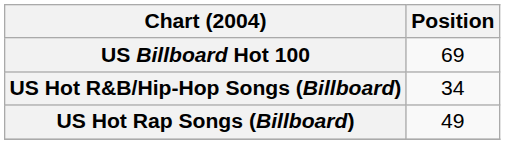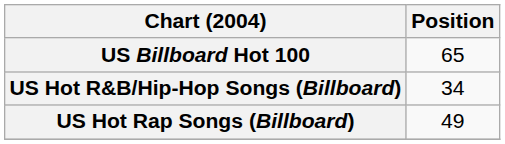 <table class="wikitable sortable plainrowheaders" style="text-align:center">
 <tr>
 <th scope="col">Chart (2004)</th>
 <th scope="col">Position</th>
 </tr>
 <tr>
 <th scope="row">US <em>Billboard</em> Hot 100</th>
-<td>69</td>
+<td>65</td>
 </tr>
 <tr>
 <th scope="row">US Hot R&B/Hip-Hop Songs (<em>Billboard</em>)</th>
 <td>34</td>
 </tr>
 <tr>
 <th scope="row">US Hot Rap Songs (<em>Billboard</em>)</th>
 <td>49</td>
 </tr>
 <tr>
 </tr>
 </table>
